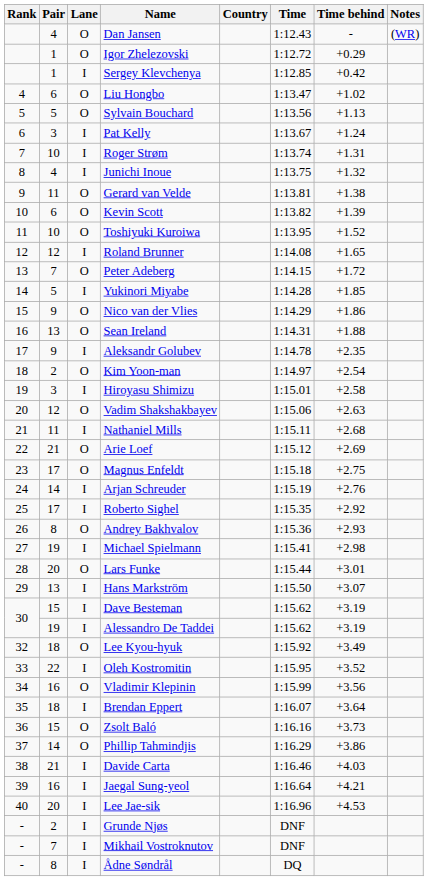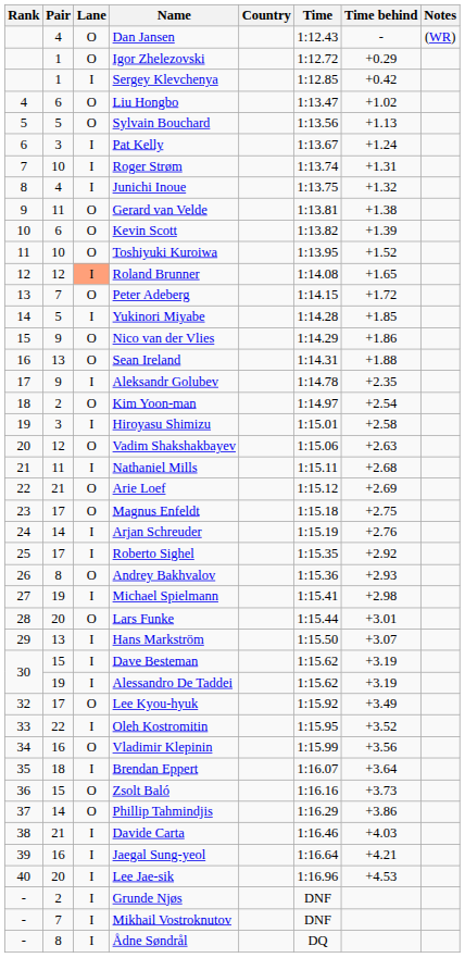 <table class="wikitable sortable" style="text-align:center">
 <tr>
 <th>Rank</th>
 <th>Pair</th>
 <th>Lane</th>
 <th>Name</th>
 <th>Country</th>
 <th>Time</th>
 <th>Time behind</th>
 <th>Notes</th>
 </tr>
 <tr>
 <td></td>
 <td>4</td>
 <td>O</td>
 <td align=left><a href='#'>Dan Jansen</a></td>
 <td align=left></td>
 <td>1:12.43</td>
 <td>-</td>
 <td>(<a href='#'>WR</a>)</td>
 </tr>
 <tr>
 <td></td>
 <td>1</td>
 <td>O</td>
 <td align=left><a href='#'>Igor Zhelezovski</a></td>
 <td align=left></td>
 <td>1:12.72</td>
 <td>+0.29</td>
 <td></td>
 </tr>
 <tr>
 <td></td>
 <td>1</td>
 <td>I</td>
 <td align=left><a href='#'>Sergey Klevchenya</a></td>
 <td align=left></td>
 <td>1:12.85</td>
 <td>+0.42</td>
 <td></td>
 </tr>
 <tr>
 <td>4</td>
 <td>6</td>
 <td>O</td>
 <td align=left><a href='#'>Liu Hongbo</a></td>
 <td align=left></td>
 <td>1:13.47</td>
 <td>+1.02</td>
 <td></td>
 </tr>
 <tr>
 <td>5</td>
 <td>5</td>
 <td>O</td>
 <td align=left><a href='#'>Sylvain Bouchard</a></td>
 <td align=left></td>
 <td>1:13.56</td>
 <td>+1.13</td>
 <td></td>
 </tr>
 <tr>
 <td>6</td>
 <td>3</td>
 <td>I</td>
 <td align=left><a href='#'>Pat Kelly</a></td>
 <td align=left></td>
 <td>1:13.67</td>
 <td>+1.24</td>
 <td></td>
 </tr>
 <tr>
 <td>7</td>
 <td>10</td>
 <td>I</td>
 <td align=left><a href='#'>Roger Strøm</a></td>
 <td align=left></td>
 <td>1:13.74</td>
 <td>+1.31</td>
 <td></td>
 </tr>
 <tr>
 <td>8</td>
 <td>4</td>
 <td>I</td>
 <td align=left><a href='#'>Junichi Inoue</a></td>
 <td align=left></td>
 <td>1:13.75</td>
 <td>+1.32</td>
 <td></td>
 </tr>
 <tr>
 <td>9</td>
 <td>11</td>
 <td>O</td>
 <td align=left><a href='#'>Gerard van Velde</a></td>
 <td align=left></td>
 <td>1:13.81</td>
 <td>+1.38</td>
 <td></td>
 </tr>
 <tr>
 <td>10</td>
 <td>6</td>
 <td>O</td>
 <td align=left><a href='#'>Kevin Scott</a></td>
 <td align=left></td>
 <td>1:13.82</td>
 <td>+1.39</td>
 <td></td>
 </tr>
 <tr>
 <td>11</td>
 <td>10</td>
 <td>O</td>
 <td align=left><a href='#'>Toshiyuki Kuroiwa</a></td>
 <td align=left></td>
 <td>1:13.95</td>
 <td>+1.52</td>
 <td></td>
 </tr>
 <tr>
 <td>12</td>
 <td>12</td>
-<td>I</td>
+<td style="background: lightsalmon;">I</td>
 <td align=left><a href='#'>Roland Brunner</a></td>
 <td align=left></td>
 <td>1:14.08</td>
 <td>+1.65</td>
 <td></td>
 </tr>
 <tr>
 <td>13</td>
 <td>7</td>
 <td>O</td>
 <td align=left><a href='#'>Peter Adeberg</a></td>
 <td align=left></td>
 <td>1:14.15</td>
 <td>+1.72</td>
 <td></td>
 </tr>
 <tr>
 <td>14</td>
 <td>5</td>
 <td>I</td>
 <td align=left><a href='#'>Yukinori Miyabe</a></td>
 <td align=left></td>
 <td>1:14.28</td>
 <td>+1.85</td>
 <td></td>
 </tr>
 <tr>
 <td>15</td>
 <td>9</td>
 <td>O</td>
 <td align=left><a href='#'>Nico van der Vlies</a></td>
 <td align=left></td>
 <td>1:14.29</td>
 <td>+1.86</td>
 <td></td>
 </tr>
 <tr>
 <td>16</td>
 <td>13</td>
 <td>O</td>
 <td align=left><a href='#'>Sean Ireland</a></td>
 <td align=left></td>
 <td>1:14.31</td>
 <td>+1.88</td>
 <td></td>
 </tr>
 <tr>
 <td>17</td>
 <td>9</td>
 <td>I</td>
 <td align=left><a href='#'>Aleksandr Golubev</a></td>
 <td align=left></td>
 <td>1:14.78</td>
 <td>+2.35</td>
 <td></td>
 </tr>
 <tr>
 <td>18</td>
 <td>2</td>
 <td>O</td>
 <td align=left><a href='#'>Kim Yoon-man</a></td>
 <td align=left></td>
 <td>1:14.97</td>
 <td>+2.54</td>
 <td></td>
 </tr>
 <tr>
 <td>19</td>
 <td>3</td>
 <td>I</td>
 <td align=left><a href='#'>Hiroyasu Shimizu</a></td>
 <td align=left></td>
 <td>1:15.01</td>
 <td>+2.58</td>
 <td></td>
 </tr>
 <tr>
 <td>20</td>
 <td>12</td>
 <td>O</td>
 <td align=left><a href='#'>Vadim Shakshakbayev</a></td>
 <td align=left></td>
 <td>1:15.06</td>
 <td>+2.63</td>
 <td></td>
 </tr>
 <tr>
 <td>21</td>
 <td>11</td>
 <td>I</td>
 <td align=left><a href='#'>Nathaniel Mills</a></td>
 <td align=left></td>
 <td>1:15.11</td>
 <td>+2.68</td>
 <td></td>
 </tr>
 <tr>
 <td>22</td>
 <td>21</td>
 <td>O</td>
 <td align=left><a href='#'>Arie Loef</a></td>
 <td align=left></td>
 <td>1:15.12</td>
 <td>+2.69</td>
 <td></td>
 </tr>
 <tr>
 <td>23</td>
 <td>17</td>
 <td>O</td>
 <td align=left><a href='#'>Magnus Enfeldt</a></td>
 <td align=left></td>
 <td>1:15.18</td>
 <td>+2.75</td>
 <td></td>
 </tr>
 <tr>
 <td>24</td>
 <td>14</td>
 <td>I</td>
 <td align=left><a href='#'>Arjan Schreuder</a></td>
 <td align=left></td>
 <td>1:15.19</td>
 <td>+2.76</td>
 <td></td>
 </tr>
 <tr>
 <td>25</td>
 <td>17</td>
 <td>I</td>
 <td align=left><a href='#'>Roberto Sighel</a></td>
 <td align=left></td>
 <td>1:15.35</td>
 <td>+2.92</td>
 <td></td>
 </tr>
 <tr>
 <td>26</td>
 <td>8</td>
 <td>O</td>
 <td align=left><a href='#'>Andrey Bakhvalov</a></td>
 <td align=left></td>
 <td>1:15.36</td>
 <td>+2.93</td>
 <td></td>
 </tr>
 <tr>
 <td>27</td>
 <td>19</td>
 <td>I</td>
 <td align=left><a href='#'>Michael Spielmann</a></td>
 <td align=left></td>
 <td>1:15.41</td>
 <td>+2.98</td>
 <td></td>
 </tr>
 <tr>
 <td>28</td>
 <td>20</td>
 <td>O</td>
 <td align=left><a href='#'>Lars Funke</a></td>
 <td align=left></td>
 <td>1:15.44</td>
 <td>+3.01</td>
 <td></td>
 </tr>
 <tr>
 <td>29</td>
 <td>13</td>
 <td>I</td>
 <td align=left><a href='#'>Hans Markström</a></td>
 <td align=left></td>
 <td>1:15.50</td>
 <td>+3.07</td>
 <td></td>
 </tr>
 <tr>
 <td rowspan=2>30</td>
 <td>15</td>
 <td>I</td>
 <td align=left><a href='#'>Dave Besteman</a></td>
 <td align=left></td>
 <td>1:15.62</td>
 <td>+3.19</td>
 <td></td>
 </tr>
 <tr>
 <td>19</td>
 <td>I</td>
 <td align=left><a href='#'>Alessandro De Taddei</a></td>
 <td align=left></td>
 <td>1:15.62</td>
 <td>+3.19</td>
 <td></td>
 </tr>
 <tr>
 <td>32</td>
-<td>18</td>
+<td>17</td>
 <td>O</td>
 <td align=left><a href='#'>Lee Kyou-hyuk</a></td>
 <td align=left></td>
 <td>1:15.92</td>
 <td>+3.49</td>
 <td></td>
 </tr>
 <tr>
 <td>33</td>
 <td>22</td>
 <td>I</td>
 <td align=left><a href='#'>Oleh Kostromitin</a></td>
 <td align=left></td>
 <td>1:15.95</td>
 <td>+3.52</td>
 <td></td>
 </tr>
 <tr>
 <td>34</td>
 <td>16</td>
 <td>O</td>
 <td align=left><a href='#'>Vladimir Klepinin</a></td>
 <td align=left></td>
 <td>1:15.99</td>
 <td>+3.56</td>
 <td></td>
 </tr>
 <tr>
 <td>35</td>
 <td>18</td>
 <td>I</td>
 <td align=left><a href='#'>Brendan Eppert</a></td>
 <td align=left></td>
 <td>1:16.07</td>
 <td>+3.64</td>
 <td></td>
 </tr>
 <tr>
 <td>36</td>
 <td>15</td>
 <td>O</td>
 <td align=left><a href='#'>Zsolt Baló</a></td>
 <td align=left></td>
 <td>1:16.16</td>
 <td>+3.73</td>
 <td></td>
 </tr>
 <tr>
 <td>37</td>
 <td>14</td>
 <td>O</td>
 <td align=left><a href='#'>Phillip Tahmindjis</a></td>
 <td align=left></td>
 <td>1:16.29</td>
 <td>+3.86</td>
 <td></td>
 </tr>
 <tr>
 <td>38</td>
 <td>21</td>
 <td>I</td>
 <td align=left><a href='#'>Davide Carta</a></td>
 <td align=left></td>
 <td>1:16.46</td>
 <td>+4.03</td>
 <td></td>
 </tr>
 <tr>
 <td>39</td>
 <td>16</td>
 <td>I</td>
 <td align=left><a href='#'>Jaegal Sung-yeol</a></td>
 <td align=left></td>
 <td>1:16.64</td>
 <td>+4.21</td>
 <td></td>
 </tr>
 <tr>
 <td>40</td>
 <td>20</td>
 <td>I</td>
 <td align=left><a href='#'>Lee Jae-sik</a></td>
 <td align=left></td>
 <td>1:16.96</td>
 <td>+4.53</td>
 <td></td>
 </tr>
 <tr>
 <td>-</td>
 <td>2</td>
 <td>I</td>
 <td align=left><a href='#'>Grunde Njøs</a></td>
 <td align=left></td>
 <td>DNF</td>
 <td></td>
 <td></td>
 </tr>
 <tr>
 <td>-</td>
 <td>7</td>
 <td>I</td>
 <td align=left><a href='#'>Mikhail Vostroknutov</a></td>
 <td align=left></td>
 <td>DNF</td>
 <td></td>
 <td></td>
 </tr>
 <tr>
 <td>-</td>
 <td>8</td>
 <td>I</td>
 <td align=left><a href='#'>Ådne Søndrål</a></td>
 <td align=left></td>
 <td>DQ</td>
 <td></td>
 <td></td>
 </tr>
 </table>
